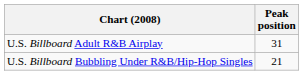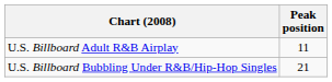 <table class="wikitable">
 <tr>
 <th align="center">Chart (2008)</th>
 <th align="center">Peak<br>position</th>
 </tr>
 <tr>
 <td align="left">U.S. <em>Billboard</em> <a href='#'>Adult R&B Airplay</a></td>
-<td align="center">31</td>
+<td align="center">11</td>
 </tr>
 <tr>
 <td align="left">U.S. <em>Billboard</em> <a href='#'>Bubbling Under R&B/Hip-Hop Singles</a></td>
 <td align="center">21</td>
 </tr>
 </table>
